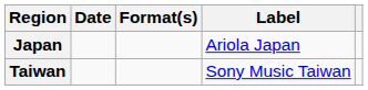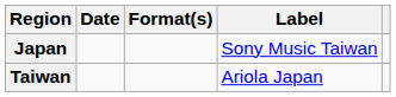 <table class="wikitable plainrowheaders">
 <tr>
 <th scope="col">Region</th>
 <th scope="col">Date</th>
 <th scope="col">Format(s)</th>
 <th scope="col">Label</th>
 <th scope="col"></th>
 </tr>
 <tr>
 <th scope="row">Japan</th>
 <td></td>
 <td></td>
-<td><a href='#'>Ariola Japan</a></td>
+<td><a href='#'>Sony Music Taiwan</a></td>
 <td></td>
 </tr>
 <tr>
 <th scope="row">Taiwan</th>
 <td></td>
 <td></td>
-<td><a href='#'>Sony Music Taiwan</a></td>
+<td><a href='#'>Ariola Japan</a></td>
 <td></td>
 </tr>
 </table>
